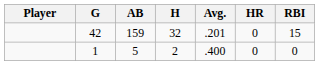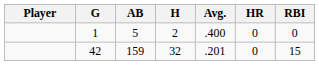 <table class="wikitable sortable">
 <tr>
 <th bgcolor="#DDDDFF" width="16%">Player</th>
 <th bgcolor="#DDDDFF" width="9%">G</th>
 <th bgcolor="#DDDDFF" width="9%">AB</th>
 <th bgcolor="#DDDDFF" width="9%">H</th>
 <th bgcolor="#DDDDFF" width="9%">Avg.</th>
 <th bgcolor="#DDDDFF" width="9%">HR</th>
 <th bgcolor="#DDDDFF" width="9%">RBI</th>
 </tr>
 <tr align="center">
 <td></td>
+<td>1</td>
+<td>5</td>
+<td>2</td>
+<td>.400</td>
+<td>0</td>
+<td>0</td>
+</tr>
+<tr align="center">
+<td></td>
 <td>42</td>
 <td>159</td>
 <td>32</td>
 <td>.201</td>
 <td>0</td>
 <td>15</td>
 </tr>
-<tr align="center">
-<td></td>
-<td>1</td>
-<td>5</td>
-<td>2</td>
-<td>.400</td>
-<td>0</td>
-<td>0</td>
-</tr>
 </table>
